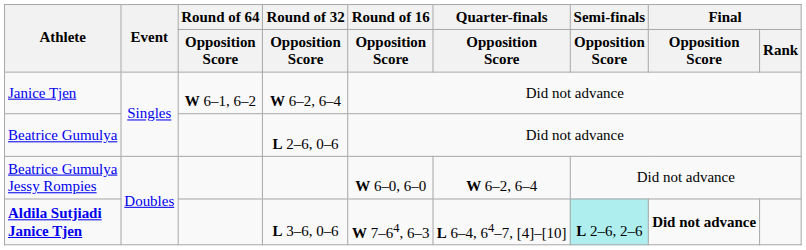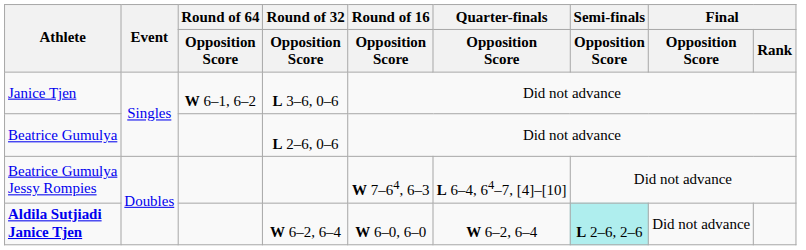 <table class=wikitable style="text-align:center; font-size:90%">
 <tr>
 <th rowspan="2">Athlete</th>
 <th rowspan="2">Event</th>
 <th>Round of 64</th>
 <th>Round of 32</th>
 <th>Round of 16</th>
 <th>Quarter-finals</th>
 <th>Semi-finals</th>
 <th colspan="2">Final</th>
 </tr>
 <tr>
 <th>Opposition<br>Score</th>
 <th>Opposition<br>Score</th>
 <th>Opposition<br>Score</th>
 <th>Opposition<br>Score</th>
 <th>Opposition<br>Score</th>
 <th>Opposition<br>Score</th>
 <th>Rank</th>
 </tr>
 <tr>
 <td align="left"><a href='#'>Janice Tjen</a></td>
 <td rowspan="2"><a href='#'>Singles</a></td>
 <td><br><strong>W</strong> 6–1, 6–2</td>
-<td><br><strong>W</strong> 6–2, 6–4</td>
+<td><br><strong>L</strong> 3–6, 0–6</td>
 <td colspan=5>Did not advance</td>
 </tr>
 <tr>
 <td align="left"><a href='#'>Beatrice Gumulya</a></td>
 <td></td>
 <td><br><strong>L</strong> 2–6, 0–6</td>
 <td colspan="5">Did not advance</td>
 </tr>
 <tr>
 <td align="left"><a href='#'>Beatrice Gumulya</a><br><a href='#'>Jessy Rompies</a></td>
 <td rowspan="2"><a href='#'>Doubles</a></td>
 <td></td>
 <td></td>
-<td><br><strong>W</strong> 6–0, 6–0</td>
-<td><br><strong>W</strong> 6–2, 6–4</td>
+<td><br><strong>W</strong> 7–6<sup>4</sup>, 6–3</td>
+<td><br><strong>L</strong> 6–4, 6<sup>4</sup>–7, [4]–[10]</td>
 <td colspan="3">Did not advance</td>
 </tr>
 <tr>
 <td align="left"><strong><a href='#'>Aldila Sutjiadi</a><br><a href='#'>Janice Tjen</a></strong></td>
 <td></td>
-<td><br><strong>L</strong> 3–6, 0–6</td>
-<td><br><strong>W</strong> 7–6<sup>4</sup>, 6–3</td>
-<td><br><strong>L</strong> 6–4, 6<sup>4</sup>–7, [4]–[10]</td>
+<td><br><strong>W</strong> 6–2, 6–4</td>
+<td><br><strong>W</strong> 6–0, 6–0</td>
+<td><br><strong>W</strong> 6–2, 6–4</td>
 <td style="background: paleturquoise;"><br><strong>L</strong> 2–6, 2–6</td>
-<td><strong>Did not advance</strong></td>
+<td>Did not advance</td>
 <td></td>
 </tr>
 </table>
